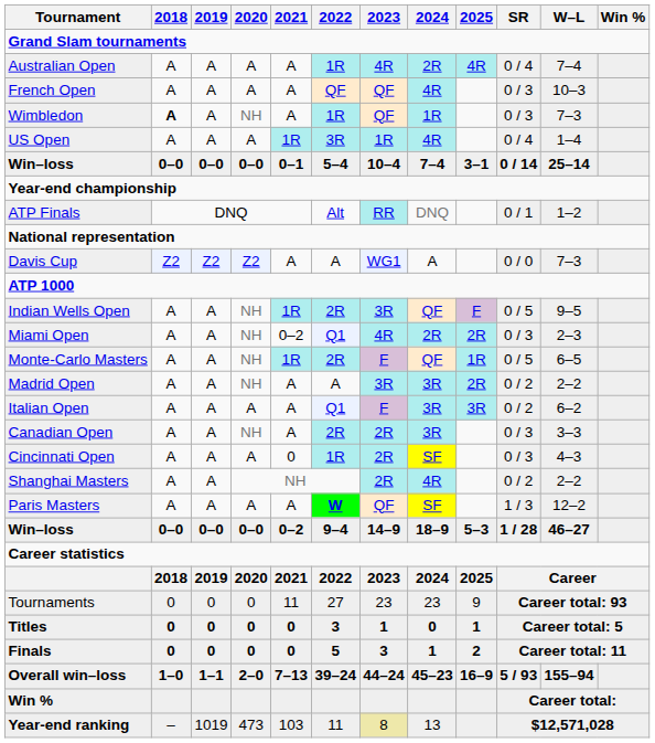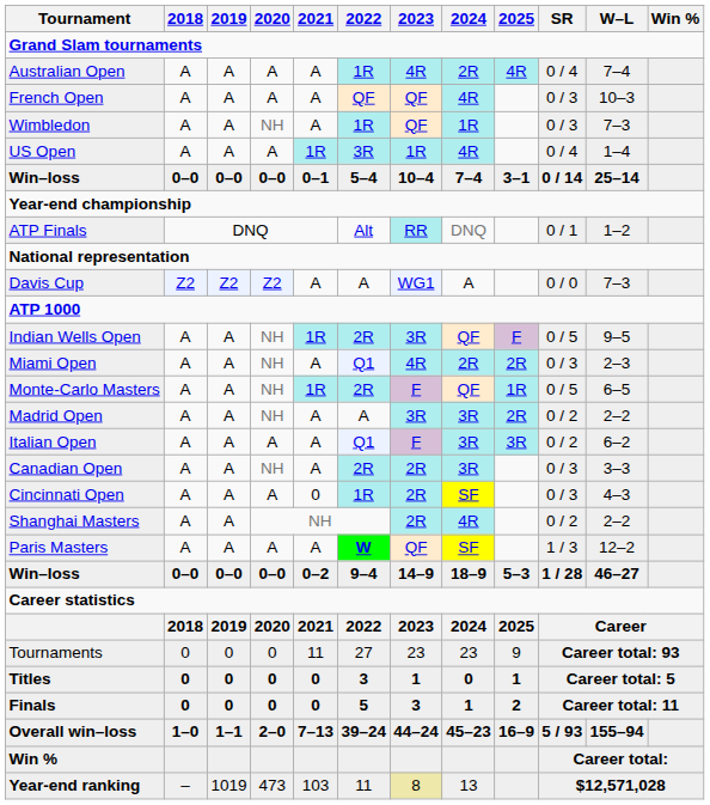 <table class="wikitable nowrap" style=text-align:center;font-size:96%>
 <tr>
 <th>Tournament</th>
 <th><a href='#'>2018</a></th>
 <th><a href='#'>2019</a></th>
 <th><a href='#'>2020</a></th>
 <th><a href='#'>2021</a></th>
 <th><a href='#'>2022</a></th>
 <th><a href='#'>2023</a></th>
 <th><a href='#'>2024</a></th>
 <th><a href='#'>2025</a></th>
 <th>SR</th>
 <th>W–L</th>
 <th>Win %</th>
 </tr>
 <tr>
 <td colspan="12" align="left"><strong><a href='#'>Grand Slam tournaments</a></strong></td>
 </tr>
 <tr>
 <td align=left bgcolor=efefef><a href='#'>Australian Open</a></td>
 <td>A</td>
 <td>A</td>
 <td>A</td>
 <td>A</td>
 <td style=background:#afeeee><a href='#'>1R</a></td>
 <td style=background:#afeeee><a href='#'>4R</a></td>
 <td style=background:#afeeee><a href='#'>2R</a></td>
 <td style=background:#afeeee><a href='#'>4R</a></td>
 <td bgcolor=efefef>0 / 4</td>
 <td bgcolor=efefef>7–4</td>
 <td bgcolor=efefef></td>
 </tr>
 <tr>
 <td align=left bgcolor=efefef><a href='#'>French Open</a></td>
 <td>A</td>
 <td>A</td>
 <td>A</td>
 <td>A</td>
 <td style=background:#ffebcd><a href='#'>QF</a></td>
 <td style=background:#ffebcd><a href='#'>QF</a></td>
 <td style=background:#afeeee><a href='#'>4R</a></td>
 <td></td>
 <td bgcolor=efefef>0 / 3</td>
 <td bgcolor=efefef>10–3</td>
 <td bgcolor=efefef></td>
 </tr>
 <tr>
 <td align=left bgcolor=efefef><a href='#'>Wimbledon</a></td>
-<td><strong>A</strong></td>
+<td>A</td>
 <td>A</td>
 <td style=color:#767676>NH</td>
 <td>A</td>
 <td style=background:#afeeee><a href='#'>1R</a></td>
 <td style=background:#ffebcd><a href='#'>QF</a></td>
 <td style=background:#afeeee><a href='#'>1R</a></td>
 <td></td>
 <td bgcolor=efefef>0 / 3</td>
 <td bgcolor=efefef>7–3</td>
 <td bgcolor=efefef></td>
 </tr>
 <tr>
 <td align=left bgcolor=efefef><a href='#'>US Open</a></td>
 <td>A</td>
 <td>A</td>
 <td>A</td>
 <td style=background:#afeeee><a href='#'>1R</a></td>
 <td style=background:#afeeee><a href='#'>3R</a></td>
 <td style=background:#afeeee><a href='#'>1R</a></td>
 <td style=background:#afeeee><a href='#'>4R</a></td>
 <td></td>
 <td bgcolor=efefef>0 / 4</td>
 <td bgcolor=efefef>1–4</td>
 <td bgcolor=efefef></td>
 </tr>
 <tr style="font-weight:bold;background:#EFEFEF;">
 <td style=text-align:left>Win–loss</td>
 <td>0–0</td>
 <td>0–0</td>
 <td>0–0</td>
 <td>0–1</td>
 <td>5–4</td>
 <td>10–4</td>
 <td>7–4</td>
 <td>3–1</td>
 <td>0 / 14</td>
 <td>25–14</td>
 <td bgcolor=efefef></td>
 </tr>
 <tr>
 <td colspan="12" align="left"><strong>Year-end championship</strong></td>
 </tr>
 <tr>
 <td align=left bgcolor=efefef><a href='#'>ATP Finals</a></td>
 <td colspan=4>DNQ</td>
 <td><a href='#'>Alt</a></td>
 <td style=background:#afeeee><a href='#'>RR</a></td>
 <td style=color:#767676>DNQ</td>
 <td></td>
 <td bgcolor=efefef>0 / 1</td>
 <td bgcolor=efefef>1–2</td>
 <td bgcolor=efefef></td>
 </tr>
 <tr>
 <td colspan="12" align="left"><strong>National representation</strong></td>
 </tr>
 <tr>
 <td align=left bgcolor=efefef><a href='#'>Davis Cup</a></td>
 <td style=background:#ecf2ff><a href='#'>Z2</a></td>
 <td style=background:#ecf2ff><a href='#'>Z2</a></td>
 <td style=background:#ecf2ff><a href='#'>Z2</a></td>
 <td>A</td>
 <td>A</td>
 <td style=background:#ecf2ff><a href='#'>WG1</a></td>
 <td>A</td>
 <td></td>
 <td bgcolor=efefef>0 / 0</td>
 <td bgcolor=efefef>7–3</td>
 <td bgcolor=efefef></td>
 </tr>
 <tr>
 <td colspan="12" align="left"><strong><a href='#'>ATP 1000</a></strong></td>
 </tr>
 <tr>
 <td align=left bgcolor=efefef><a href='#'>Indian Wells Open</a></td>
 <td>A</td>
 <td>A</td>
 <td style=color:#767676>NH</td>
 <td style=background:#afeeee><a href='#'>1R</a></td>
 <td style=background:#afeeee><a href='#'>2R</a></td>
 <td style=background:#afeeee><a href='#'>3R</a></td>
 <td style=background:#ffebcd><a href='#'>QF</a></td>
 <td style=background:thistle><a href='#'>F</a></td>
 <td bgcolor=efefef>0 / 5</td>
 <td bgcolor=efefef>9–5</td>
 <td bgcolor=efefef></td>
 </tr>
 <tr>
 <td align=left bgcolor=efefef><a href='#'>Miami Open</a></td>
 <td>A</td>
 <td>A</td>
 <td style=color:#767676>NH</td>
-<td>0–2</td>
+<td>A</td>
 <td style=background:#ecf2ff><a href='#'>Q1</a></td>
 <td style=background:#afeeee><a href='#'>4R</a></td>
 <td style=background:#afeeee><a href='#'>2R</a></td>
 <td style=background:#afeeee><a href='#'>2R</a></td>
 <td bgcolor=efefef>0 / 3</td>
 <td bgcolor=efefef>2–3</td>
 <td bgcolor=efefef></td>
 </tr>
 <tr>
 <td align=left bgcolor=efefef><a href='#'>Monte-Carlo Masters</a></td>
 <td>A</td>
 <td>A</td>
 <td style=color:#767676>NH</td>
 <td style=background:#afeeee><a href='#'>1R</a></td>
 <td style=background:#afeeee><a href='#'>2R</a></td>
 <td style=background:thistle><a href='#'>F</a></td>
 <td style=background:#ffebcd><a href='#'>QF</a></td>
 <td style=background:#afeeee><a href='#'>1R</a></td>
 <td bgcolor=efefef>0 / 5</td>
 <td bgcolor=efefef>6–5</td>
 <td bgcolor=efefef></td>
 </tr>
 <tr>
 <td align=left bgcolor=efefef><a href='#'>Madrid Open</a></td>
 <td>A</td>
 <td>A</td>
 <td style=color:#767676>NH</td>
 <td>A</td>
 <td>A</td>
 <td style=background:#afeeee><a href='#'>3R</a></td>
 <td style=background:#afeeee><a href='#'>3R</a></td>
 <td style=background:#afeeee><a href='#'>2R</a></td>
 <td bgcolor=efefef>0 / 2</td>
 <td bgcolor=efefef>2–2</td>
 <td bgcolor=efefef></td>
 </tr>
 <tr>
 <td align=left bgcolor=efefef><a href='#'>Italian Open</a></td>
 <td>A</td>
 <td>A</td>
 <td>A</td>
 <td>A</td>
 <td style=background:#ecf2ff><a href='#'>Q1</a></td>
 <td style=background:thistle><a href='#'>F</a></td>
 <td style=background:#afeeee><a href='#'>3R</a></td>
 <td style=background:#afeeee><a href='#'>3R</a></td>
 <td bgcolor=efefef>0 / 2</td>
 <td bgcolor=efefef>6–2</td>
 <td bgcolor=efefef></td>
 </tr>
 <tr>
 <td align=left bgcolor=efefef><a href='#'>Canadian Open</a></td>
 <td>A</td>
 <td>A</td>
 <td style=color:#767676>NH</td>
 <td>A</td>
 <td style=background:#afeeee><a href='#'>2R</a></td>
 <td style=background:#afeeee><a href='#'>2R</a></td>
 <td style=background:#afeeee><a href='#'>3R</a></td>
 <td></td>
 <td bgcolor=efefef>0 / 3</td>
 <td bgcolor=efefef>3–3</td>
 <td bgcolor=efefef></td>
 </tr>
 <tr>
 <td align=left bgcolor=efefef><a href='#'>Cincinnati Open</a></td>
 <td>A</td>
 <td>A</td>
 <td>A</td>
 <td>0</td>
 <td style=background:#afeeee><a href='#'>1R</a></td>
 <td style=background:#afeeee><a href='#'>2R</a></td>
 <td style=background:yellow><a href='#'>SF</a></td>
 <td></td>
 <td bgcolor=efefef>0 / 3</td>
 <td bgcolor=efefef>4–3</td>
 <td bgcolor=efefef></td>
 </tr>
 <tr>
 <td align=left bgcolor=efefef><a href='#'>Shanghai Masters</a></td>
 <td>A</td>
 <td>A</td>
 <td colspan=3 style=color:#767676>NH</td>
 <td style=background:#afeeee><a href='#'>2R</a></td>
 <td style=background:#afeeee><a href='#'>4R</a></td>
 <td></td>
 <td bgcolor=efefef>0 / 2</td>
 <td bgcolor=efefef>2–2</td>
 <td bgcolor=efefef></td>
 </tr>
 <tr>
 <td align=left bgcolor=efefef><a href='#'>Paris Masters</a></td>
 <td>A</td>
 <td>A</td>
 <td>A</td>
 <td>A</td>
 <td style=background:lime><a href='#'><strong>W</strong></a></td>
 <td style=background:#ffebcd><a href='#'>QF</a></td>
 <td style=background:yellow><a href='#'>SF</a></td>
 <td></td>
 <td bgcolor=efefef>1 / 3</td>
 <td bgcolor=efefef>12–2</td>
 <td bgcolor=efefef></td>
 </tr>
 <tr style="font-weight:bold;background:#EFEFEF;">
 <td style=text-align:left>Win–loss</td>
 <td>0–0</td>
 <td>0–0</td>
 <td>0–0</td>
 <td>0–2</td>
 <td>9–4</td>
 <td>14–9</td>
 <td>18–9</td>
 <td>5–3</td>
 <td>1 / 28</td>
 <td>46–27</td>
 <td bgcolor=efefef></td>
 </tr>
 <tr>
 <td colspan="12" align="left"><strong>Career statistics</strong></td>
 </tr>
 <tr>
 <th></th>
 <th>2018</th>
 <th>2019</th>
 <th>2020</th>
 <th>2021</th>
 <th>2022</th>
 <th>2023</th>
 <th>2024</th>
 <th>2025</th>
 <th colspan=3>Career</th>
 </tr>
 <tr style="background:#EFEFEF">
 <td align=left>Tournaments</td>
 <td>0</td>
 <td>0</td>
 <td>0</td>
 <td>11</td>
 <td>27</td>
 <td>23</td>
 <td>23</td>
 <td>9</td>
 <td colspan="3"><strong>Career total: 93</strong></td>
 </tr>
 <tr style="font-weight:bold;background:#EFEFEF;">
 <td style=text-align:left>Titles</td>
 <td>0</td>
 <td>0</td>
 <td>0</td>
 <td>0</td>
 <td>3</td>
 <td>1</td>
 <td>0</td>
 <td>1</td>
 <td colspan="3">Career total: 5</td>
 </tr>
 <tr style="font-weight:bold;background:#EFEFEF;">
 <td style=text-align:left>Finals</td>
 <td>0</td>
 <td>0</td>
 <td>0</td>
 <td>0</td>
 <td>5</td>
 <td>3</td>
 <td>1</td>
 <td>2</td>
 <td colspan="3">Career total: 11</td>
 </tr>
 <tr style="font-weight:bold;background:#EFEFEF;">
 <td style=text-align:left>Overall win–loss</td>
 <td>1–0</td>
 <td>1–1</td>
 <td>2–0</td>
 <td>7–13</td>
 <td>39–24</td>
 <td>44–24</td>
 <td>45–23</td>
 <td>16–9</td>
 <td>5 / 93</td>
 <td>155–94</td>
 <td bgcolor=efefef></td>
 </tr>
 <tr style=font-weight:bold;background:#efefef>
 <td align=left>Win %</td>
 <td></td>
 <td></td>
 <td></td>
 <td></td>
 <td></td>
 <td></td>
 <td></td>
 <td></td>
 <td colspan=3>Career total: </td>
 </tr>
 <tr style="background:#EFEFEF">
 <td align=left><strong>Year-end ranking</strong></td>
 <td>–</td>
 <td>1019</td>
 <td>473</td>
 <td>103</td>
 <td>11</td>
 <td style=background:#eee8aa>8</td>
 <td>13</td>
 <td></td>
 <td colspan="3"><strong>$12,571,028</strong></td>
 </tr>
 </table>
